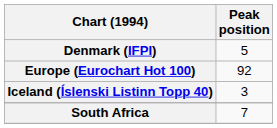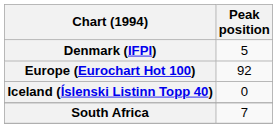 <table class="wikitable sortable plainrowheaders" style="text-align:center">
 <tr>
 <th>Chart (1994)</th>
 <th>Peak<br>position</th>
 </tr>
 <tr>
 <th scope="row">Denmark (<a href='#'>IFPI</a>)</th>
 <td>5</td>
 </tr>
 <tr>
 <th scope="row">Europe (<a href='#'>Eurochart Hot 100</a>)</th>
 <td>92</td>
 </tr>
 <tr>
 <th scope="row">Iceland (<a href='#'>Íslenski Listinn Topp 40</a>)</th>
-<td>3</td>
+<td>0</td>
 </tr>
 <tr>
 </tr>
 <tr>
 <th scope="row">South Africa</th>
 <td>7</td>
 </tr>
 <tr>
 </tr>
 </table>
